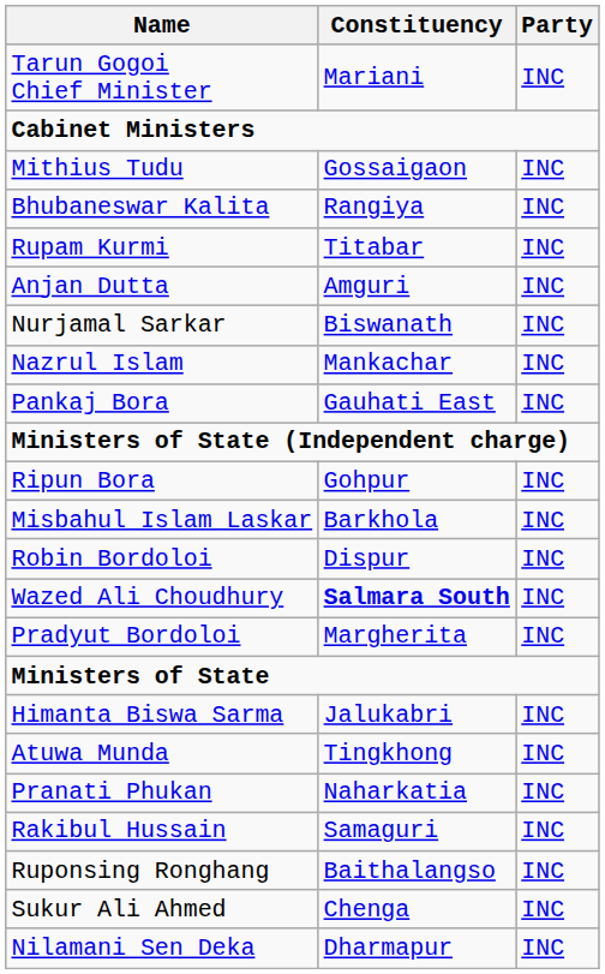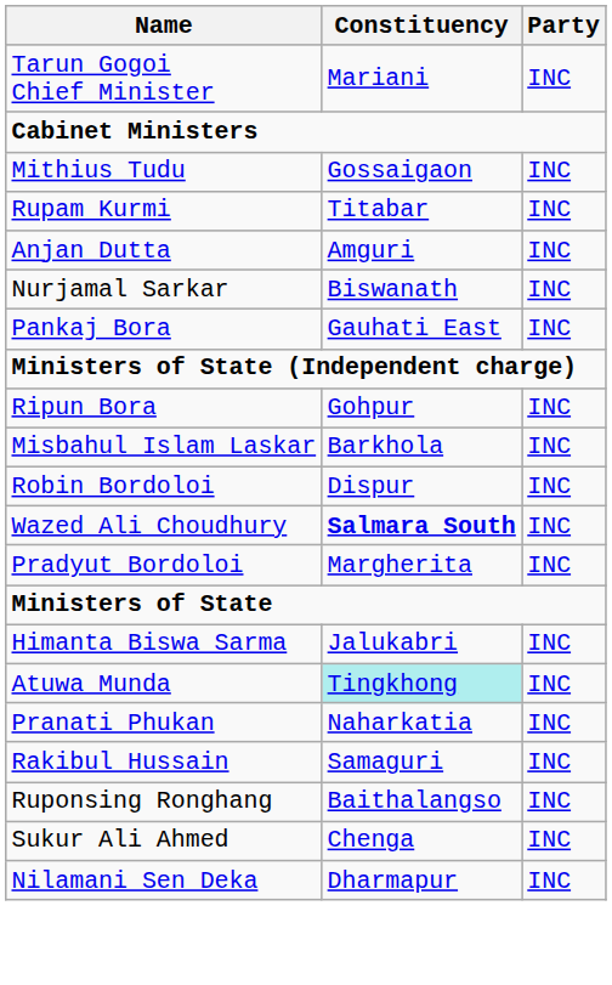 <table class="wikitable">
 <tr>
 <th>Name</th>
 <th>Constituency</th>
 <th>Party</th>
 </tr>
 <tr>
 <td><a href='#'>Tarun Gogoi</a><br><a href='#'>Chief Minister</a></td>
 <td><a href='#'>Mariani</a></td>
 <td><a href='#'>INC</a></td>
 </tr>
 <tr>
 <td colspan="3"><strong>Cabinet Ministers</strong></td>
 </tr>
 <tr>
 <td><a href='#'>Mithius Tudu</a></td>
 <td><a href='#'>Gossaigaon</a></td>
 <td><a href='#'>INC</a></td>
 </tr>
 <tr>
-<td><a href='#'>Bhubaneswar Kalita</a></td>
-<td><a href='#'>Rangiya</a></td>
-<td><a href='#'>INC</a></td>
-</tr>
-<tr>
 <td><a href='#'>Rupam Kurmi</a></td>
 <td><a href='#'>Titabar</a></td>
 <td><a href='#'>INC</a></td>
 </tr>
 <tr>
 <td><a href='#'>Anjan Dutta</a></td>
 <td><a href='#'>Amguri</a></td>
 <td><a href='#'>INC</a></td>
 </tr>
 <tr>
 <td>Nurjamal Sarkar</td>
 <td><a href='#'>Biswanath</a></td>
-<td><a href='#'>INC</a></td>
-</tr>
-<tr>
-<td><a href='#'>Nazrul Islam</a></td>
-<td><a href='#'>Mankachar</a></td>
 <td><a href='#'>INC</a></td>
 </tr>
 <tr>
 <td><a href='#'>Pankaj Bora</a></td>
 <td><a href='#'>Gauhati East</a></td>
 <td><a href='#'>INC</a></td>
 </tr>
 <tr>
 <td colspan="3"><strong>Ministers of State (Independent charge)</strong></td>
 </tr>
 <tr>
 <td><a href='#'>Ripun Bora</a></td>
 <td><a href='#'>Gohpur</a></td>
 <td><a href='#'>INC</a></td>
 </tr>
 <tr>
 <td><a href='#'>Misbahul Islam Laskar</a></td>
 <td><a href='#'>Barkhola</a></td>
 <td><a href='#'>INC</a></td>
 </tr>
 <tr>
 <td><a href='#'>Robin Bordoloi</a></td>
 <td><a href='#'>Dispur</a></td>
 <td><a href='#'>INC</a></td>
 </tr>
 <tr>
 <td><a href='#'>Wazed Ali Choudhury</a></td>
 <td><strong><a href='#'>Salmara South</a></strong></td>
 <td><a href='#'>INC</a></td>
 </tr>
 <tr>
 <td><a href='#'>Pradyut Bordoloi</a></td>
 <td><a href='#'>Margherita</a></td>
 <td><a href='#'>INC</a></td>
 </tr>
 <tr>
 <td colspan="3"><strong>Ministers of State</strong></td>
 </tr>
 <tr>
 <td><a href='#'>Himanta Biswa Sarma</a></td>
 <td><a href='#'>Jalukabri</a></td>
 <td><a href='#'>INC</a></td>
 </tr>
 <tr>
 <td><a href='#'>Atuwa Munda</a></td>
-<td><a href='#'>Tingkhong</a></td>
+<td style="background: paleturquoise;"><a href='#'>Tingkhong</a></td>
 <td><a href='#'>INC</a></td>
 </tr>
 <tr>
 <td><a href='#'>Pranati Phukan</a></td>
 <td><a href='#'>Naharkatia</a></td>
 <td><a href='#'>INC</a></td>
 </tr>
 <tr>
 <td><a href='#'>Rakibul Hussain</a></td>
 <td><a href='#'>Samaguri</a></td>
 <td><a href='#'>INC</a></td>
 </tr>
 <tr>
 <td>Ruponsing Ronghang</td>
 <td><a href='#'>Baithalangso</a></td>
 <td><a href='#'>INC</a></td>
 </tr>
 <tr>
 <td>Sukur Ali Ahmed</td>
 <td><a href='#'>Chenga</a></td>
 <td><a href='#'>INC</a></td>
 </tr>
 <tr>
 <td><a href='#'>Nilamani Sen Deka</a></td>
 <td><a href='#'>Dharmapur</a></td>
 <td><a href='#'>INC</a></td>
 </tr>
 </table>
